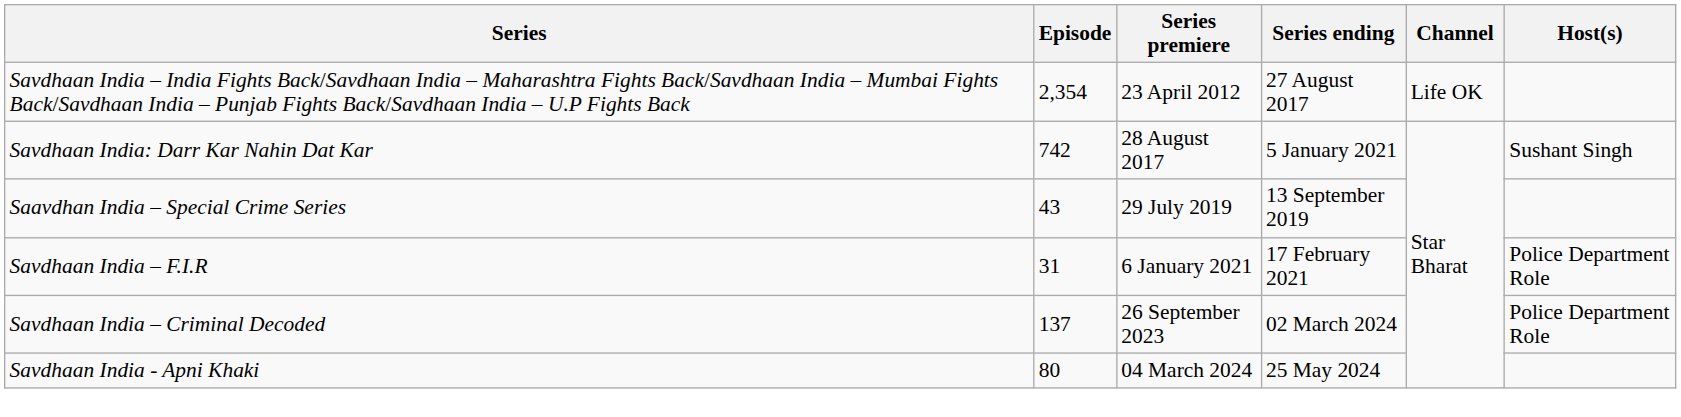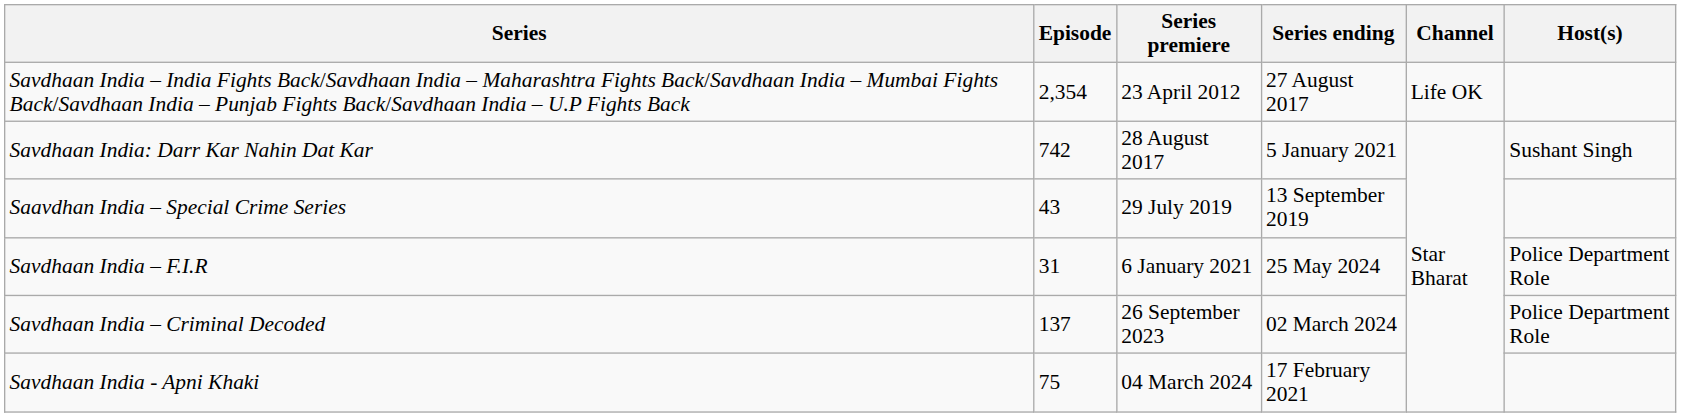 <table class="wikitable">
 <tr>
 <th>Series</th>
 <th>Episode</th>
 <th>Series premiere</th>
 <th>Series ending</th>
 <th>Channel</th>
 <th>Host(s)</th>
 </tr>
 <tr>
 <td><em>Savdhaan India – India Fights Back</em>/<em>Savdhaan India – Maharashtra Fights Back</em>/<em>Savdhaan India – Mumbai Fights Back</em>/<em>Savdhaan India – Punjab Fights Back</em>/<em>Savdhaan India – U.P Fights Back</em></td>
 <td>2,354</td>
 <td>23 April 2012</td>
 <td>27 August 2017</td>
 <td>Life OK</td>
 <td></td>
 </tr>
 <tr>
 <td><em>Savdhaan India: Darr Kar Nahin Dat Kar</em></td>
 <td>742</td>
 <td>28 August 2017</td>
 <td>5 January 2021</td>
 <td rowspan="5">Star Bharat</td>
 <td>Sushant Singh</td>
 </tr>
 <tr>
 <td><em>Saavdhan India – Special Crime Series</em></td>
 <td>43</td>
 <td>29 July 2019</td>
 <td>13 September 2019</td>
 <td></td>
 </tr>
 <tr>
 <td><em>Savdhaan India – F.I.R</em></td>
 <td>31</td>
 <td>6 January 2021</td>
-<td>17 February 2021</td>
+<td>25 May 2024</td>
 <td>Police Department Role</td>
 </tr>
 <tr>
 <td><em>Savdhaan India – Criminal Decoded</em></td>
 <td>137</td>
 <td>26 September 2023</td>
 <td>02 March 2024</td>
 <td>Police Department Role</td>
 </tr>
 <tr>
 <td><em>Savdhaan India - Apni Khaki</em></td>
-<td>80</td>
+<td>75</td>
 <td>04 March 2024</td>
-<td>25 May 2024</td>
+<td>17 February 2021</td>
 <td></td>
 </tr>
 </table>
